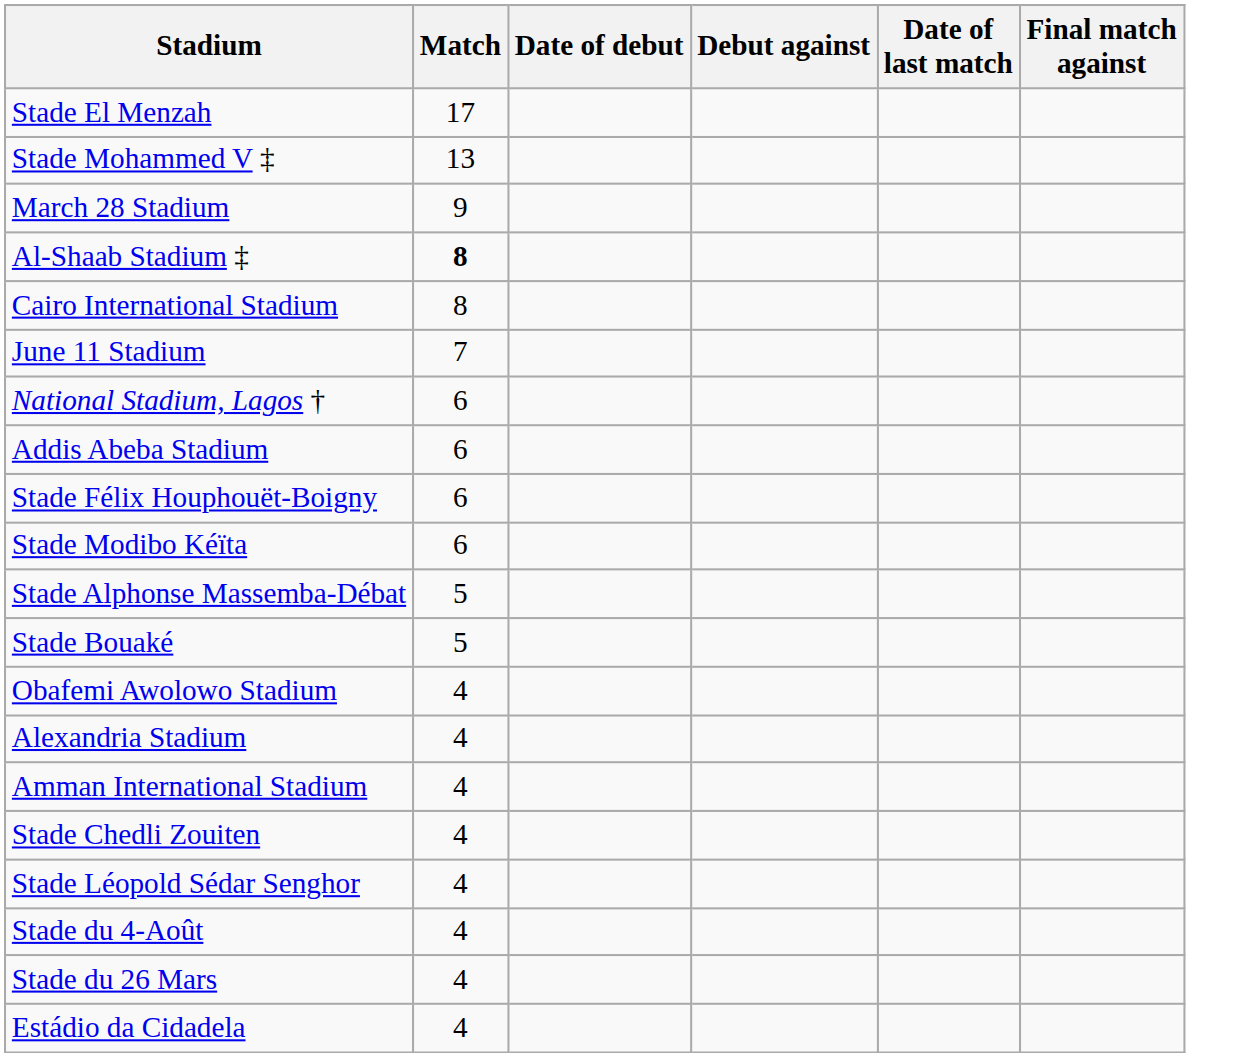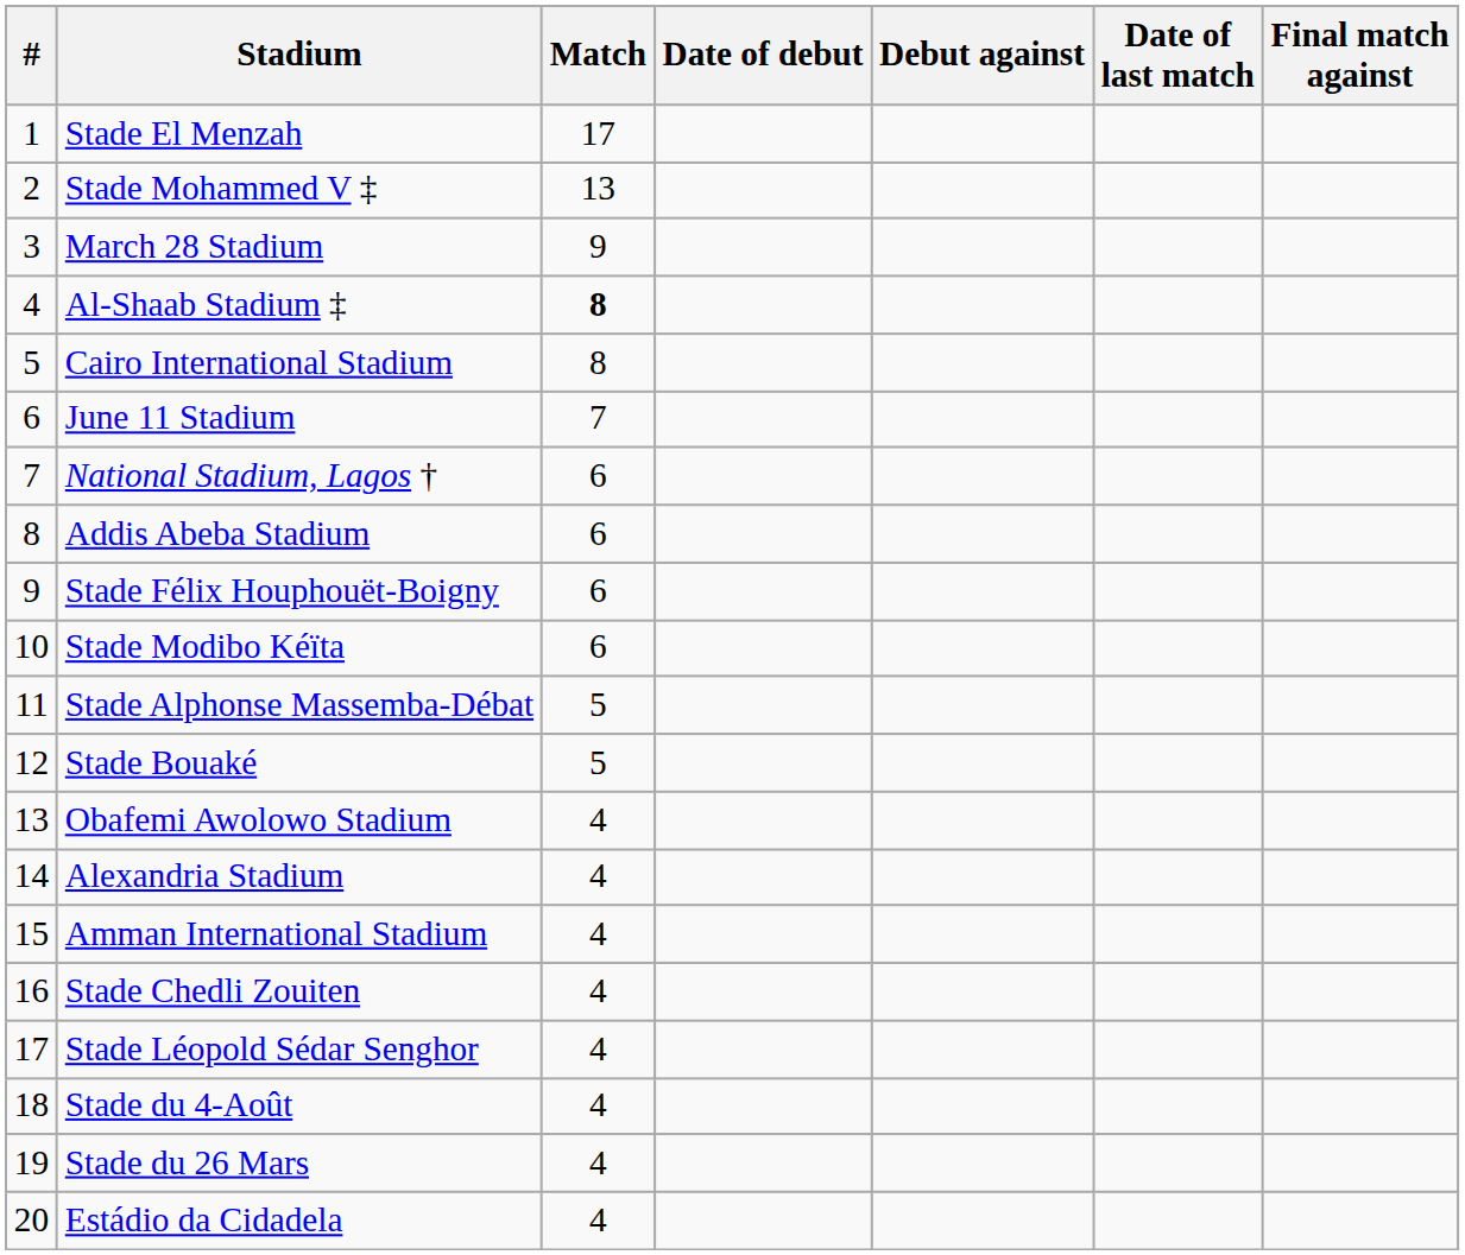 <table class="wikitable sortable" style="font-size: 90%; text-align: center;">
 <tr>
+<th>#</th>
 <th>Stadium</th>
 <th>Match</th>
 <th>Date of debut</th>
 <th>Debut against</th>
 <th>Date of<br>last match</th>
 <th>Final match<br>against</th>
 </tr>
 <tr>
+<td>1</td>
 <td align=left> <a href='#'>Stade El Menzah</a></td>
 <td>17</td>
 <td></td>
 <td align=left></td>
 <td></td>
 <td align=left></td>
 </tr>
 <tr>
+<td>2</td>
 <td align=left> <a href='#'>Stade Mohammed V</a> ‡</td>
 <td>13</td>
 <td></td>
 <td align=left></td>
 <td></td>
 <td align=left></td>
 </tr>
 <tr>
+<td>3</td>
 <td align=left> <a href='#'>March 28 Stadium</a></td>
 <td>9</td>
 <td></td>
 <td align=left></td>
 <td></td>
 <td align=left></td>
 </tr>
 <tr>
+<td>4</td>
 <td align=left> <a href='#'>Al-Shaab Stadium</a> ‡</td>
 <td><strong>8</strong></td>
 <td></td>
 <td align=left></td>
 <td></td>
 <td align=left></td>
 </tr>
 <tr>
+<td>5</td>
 <td align=left> <a href='#'>Cairo International Stadium</a></td>
 <td>8</td>
 <td></td>
 <td align=left></td>
 <td></td>
 <td align=left></td>
 </tr>
 <tr>
+<td>6</td>
 <td align=left> <a href='#'>June 11 Stadium</a></td>
 <td>7</td>
 <td></td>
 <td align=left></td>
 <td></td>
 <td align=left></td>
 </tr>
 <tr>
+<td>7</td>
 <td align=left> <em><a href='#'>National Stadium, Lagos</a></em> †</td>
 <td>6</td>
 <td></td>
 <td align=left></td>
 <td></td>
 <td align=left></td>
 </tr>
 <tr>
+<td>8</td>
 <td align=left> <a href='#'>Addis Abeba Stadium</a></td>
 <td>6</td>
 <td></td>
 <td align=left></td>
 <td></td>
 <td align=left></td>
 </tr>
 <tr>
+<td>9</td>
 <td align=left> <a href='#'>Stade Félix Houphouët-Boigny</a></td>
 <td>6</td>
 <td></td>
 <td align=left></td>
 <td></td>
 <td align=left></td>
 </tr>
 <tr>
+<td>10</td>
 <td align=left> <a href='#'>Stade Modibo Kéïta</a></td>
 <td>6</td>
 <td></td>
 <td align=left></td>
 <td></td>
 <td align=left></td>
 </tr>
 <tr>
+<td>11</td>
 <td align=left> <a href='#'>Stade Alphonse Massemba-Débat</a></td>
 <td>5</td>
 <td></td>
 <td align=left></td>
 <td></td>
 <td align=left></td>
 </tr>
 <tr>
+<td>12</td>
 <td align=left> <a href='#'>Stade Bouaké</a></td>
 <td>5</td>
 <td></td>
 <td align=left></td>
 <td></td>
 <td align=left></td>
 </tr>
 <tr>
+<td>13</td>
 <td align=left> <a href='#'>Obafemi Awolowo Stadium</a></td>
 <td>4</td>
 <td></td>
 <td align=left></td>
 <td></td>
 <td align=left></td>
 </tr>
 <tr>
+<td>14</td>
 <td align=left> <a href='#'>Alexandria Stadium</a></td>
 <td>4</td>
 <td></td>
 <td align=left></td>
 <td></td>
 <td align=left></td>
 </tr>
 <tr>
+<td>15</td>
 <td align=left> <a href='#'>Amman International Stadium</a></td>
 <td>4</td>
 <td></td>
 <td align=left></td>
 <td></td>
 <td align=left></td>
 </tr>
 <tr>
+<td>16</td>
 <td align=left> <a href='#'>Stade Chedli Zouiten</a></td>
 <td>4</td>
 <td></td>
 <td align=left></td>
 <td></td>
 <td align=left></td>
 </tr>
 <tr>
+<td>17</td>
 <td align=left> <a href='#'>Stade Léopold Sédar Senghor</a></td>
 <td>4</td>
 <td></td>
 <td align=left></td>
 <td></td>
 <td align=left></td>
 </tr>
 <tr>
+<td>18</td>
 <td align=left> <a href='#'>Stade du 4-Août</a></td>
 <td>4</td>
 <td></td>
 <td align=left></td>
 <td></td>
 <td align=left></td>
 </tr>
 <tr>
+<td>19</td>
 <td align=left> <a href='#'>Stade du 26 Mars</a></td>
 <td>4</td>
 <td></td>
 <td align=left></td>
 <td></td>
 <td align=left></td>
 </tr>
 <tr>
+<td>20</td>
 <td align=left> <a href='#'>Estádio da Cidadela</a></td>
 <td>4</td>
 <td></td>
 <td align=left></td>
 <td></td>
 <td align=left></td>
 </tr>
 </table>
